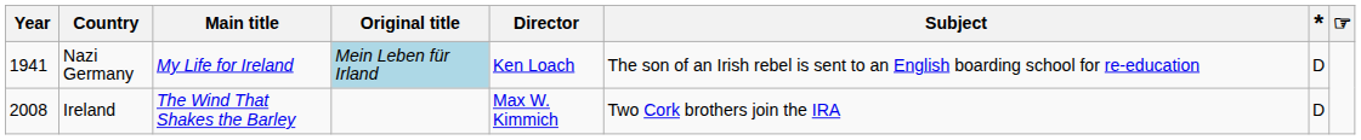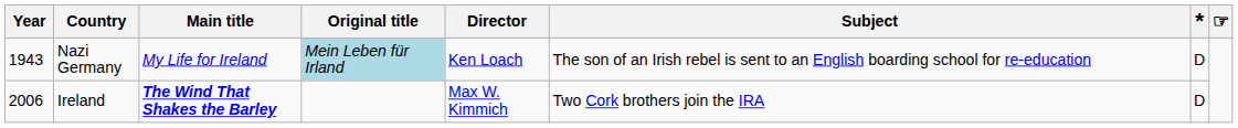 <table class="wikitable sortable" style="width:100%;">
 <tr>
 <th>Year</th>
 <th width= 80>Country</th>
 <th class="unsortable" style="width:160px;">Main title</th>
 <th class="unsortable" style="width:140px;">Original title</th>
 <th width=100>Director</th>
 <th class="unsortable">Subject</th>
 <th width= 3><big><big>*</big></big></th>
 <th width= 3><big>☞</big></th>
 </tr>
 <tr>
-<td>1941</td>
+<td>1943</td>
 <td>Nazi Germany</td>
 <td><em><a href='#'>My Life for Ireland</a></em></td>
 <td style="background: lightblue;"><em>Mein Leben für Irland</em></td>
 <td><a href='#'>Ken Loach</a></td>
 <td>The son of an Irish rebel is sent to an <a href='#'>English</a> boarding school for <a href='#'>re-education</a></td>
 <td>D</td>
 </tr>
 <tr>
-<td>2008</td>
+<td>2006</td>
 <td>Ireland<br></td>
-<td><em><a href='#'>The Wind That Shakes the Barley</a></em></td>
+<td><strong><em><a href='#'>The Wind That Shakes the Barley</a></em></strong></td>
 <td></td>
 <td><a href='#'>Max W. Kimmich</a></td>
 <td>Two <a href='#'>Cork</a> brothers join the <a href='#'>IRA</a></td>
 <td>D</td>
 </tr>
 </table>
